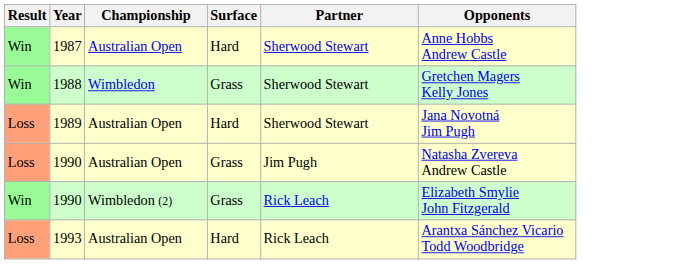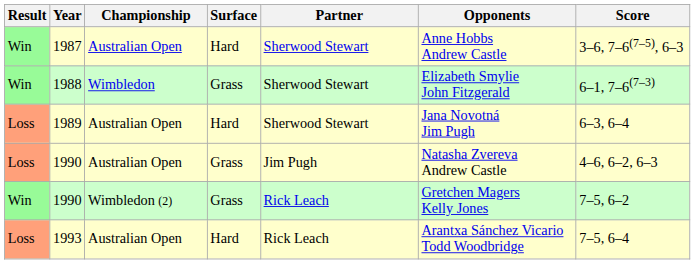 <table class="sortable wikitable">
 <tr>
 <th style="width:40px">Result</th>
 <th style="width:30px">Year</th>
 <th style="width:130px">Championship</th>
 <th style="width:50px">Surface</th>
 <th style="width:170px">Partner</th>
 <th style="width:170px">Opponents</th>
+<th style="width:120px"  class="unsortable">Score</th>
 </tr>
 <tr style="background:#ffffcc;">
 <td style="background:#98fb98;">Win</td>
 <td>1987</td>
 <td><a href='#'>Australian Open</a></td>
 <td>Hard</td>
 <td> <a href='#'>Sherwood Stewart</a></td>
 <td> <a href='#'>Anne Hobbs</a><br> <a href='#'>Andrew Castle</a></td>
+<td>3–6, 7–6<sup>(7–5)</sup>, 6–3</td>
 </tr>
 <tr style="background:#ccffcc;">
 <td style="background:#98fb98;">Win</td>
 <td>1988</td>
 <td><a href='#'>Wimbledon</a></td>
 <td>Grass</td>
 <td> Sherwood Stewart</td>
-<td> <a href='#'>Gretchen Magers</a><br> <a href='#'>Kelly Jones</a></td>
+<td> <a href='#'>Elizabeth Smylie</a><br> <a href='#'>John Fitzgerald</a></td>
+<td>6–1, 7–6<sup>(7–3)</sup></td>
 </tr>
 <tr style="background:#ffffcc;">
 <td style="background:#ffa07a;">Loss</td>
 <td>1989</td>
 <td>Australian Open</td>
 <td>Hard</td>
 <td> Sherwood Stewart</td>
 <td> <a href='#'>Jana Novotná</a><br> <a href='#'>Jim Pugh</a></td>
+<td>6–3, 6–4</td>
 </tr>
 <tr style="background:#ffffcc;">
 <td style="background:#ffa07a;">Loss</td>
 <td>1990</td>
 <td>Australian Open</td>
 <td>Grass</td>
 <td> Jim Pugh</td>
 <td> <a href='#'>Natasha Zvereva</a><br> Andrew Castle</td>
+<td>4–6, 6–2, 6–3</td>
 </tr>
 <tr style="background:#ccffcc;">
 <td style="background:#98fb98;">Win</td>
 <td>1990</td>
 <td>Wimbledon <small>(2)</small></td>
 <td>Grass</td>
 <td> <a href='#'>Rick Leach</a></td>
-<td> <a href='#'>Elizabeth Smylie</a><br> <a href='#'>John Fitzgerald</a></td>
+<td> <a href='#'>Gretchen Magers</a><br> <a href='#'>Kelly Jones</a></td>
+<td>7–5, 6–2</td>
 </tr>
 <tr style="background:#ffffcc;">
 <td style="background:#ffa07a;">Loss</td>
 <td>1993</td>
 <td>Australian Open</td>
 <td>Hard</td>
 <td> Rick Leach</td>
 <td> <a href='#'>Arantxa Sánchez Vicario</a><br> <a href='#'>Todd Woodbridge</a></td>
+<td>7–5, 6–4</td>
 </tr>
 </table>
